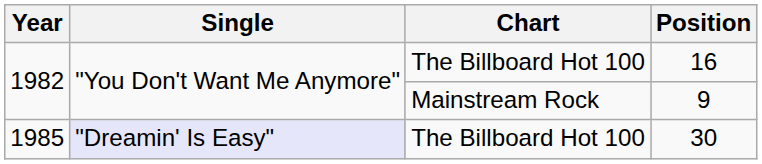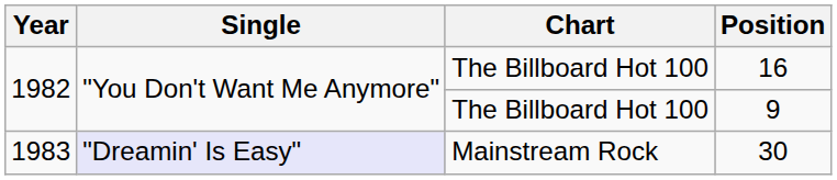 <table class="wikitable">
 <tr>
 <th>Year</th>
 <th>Single</th>
 <th>Chart</th>
 <th>Position</th>
 </tr>
 <tr>
 <td rowspan="2">1982</td>
 <td rowspan="2">"You Don't Want Me Anymore"</td>
 <td>The Billboard Hot 100</td>
 <td align="center">16</td>
 </tr>
 <tr>
-<td>Mainstream Rock</td>
+<td>The Billboard Hot 100</td>
 <td align="center">9</td>
 </tr>
 <tr>
-<td>1985</td>
+<td>1983</td>
 <td style="background: lavender;">"Dreamin' Is Easy"</td>
-<td>The Billboard Hot 100</td>
+<td>Mainstream Rock</td>
 <td align="center">30</td>
 </tr>
 </table>
